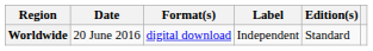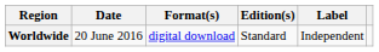 <table class="wikitable plainrowheaders">
 <tr>
 <th scope="col">Region</th>
 <th scope="col">Date</th>
 <th scope="col">Format(s)</th>
+<th scope="col">Edition(s)</th>
 <th scope="col">Label</th>
-<th scope="col">Edition(s)</th>
 <th scope="col"></th>
 </tr>
 <tr>
 <th scope="row">Worldwide</th>
 <td>20 June 2016</td>
 <td><a href='#'>digital download</a></td>
+<td>Standard</td>
 <td>Independent</td>
-<td>Standard</td>
 <td style="text-align:center;"></td>
 </tr>
 </table>
